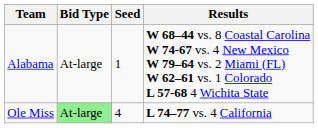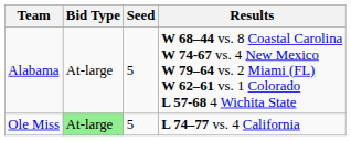 <table class="wikitable">
 <tr>
 <th style="text-align:center;">Team</th>
 <th style="text-align:center;">Bid Type</th>
 <th style="text-align:center;">Seed</th>
 <th style="text-align:center;">Results</th>
 </tr>
 <tr>
 <td><a href='#'>Alabama</a></td>
 <td>At-large</td>
-<td>1</td>
+<td>5</td>
 <td><strong>W 68–44</strong> vs. 8 <a href='#'>Coastal Carolina</a><br><strong>W 74-67</strong> vs. 4 <a href='#'>New Mexico</a><br> <strong>W 79–64</strong> vs. 2 <a href='#'>Miami (FL)</a><br><strong>W 62–61</strong> vs. 1 <a href='#'>Colorado</a><br><strong>L 57-68</strong> 4 <a href='#'>Wichita State</a></td>
 </tr>
 <tr>
 <td><a href='#'>Ole Miss</a></td>
 <td style="background: lightgreen;">At-large</td>
-<td>4</td>
+<td>5</td>
 <td><strong>L 74–77</strong> vs. 4 <a href='#'>California</a></td>
 </tr>
 </table>
